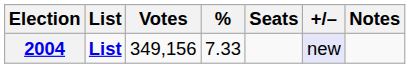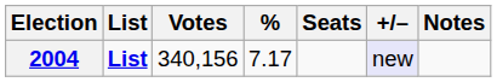 <table class=wikitable>
 <tr>
 <th>Election</th>
 <th>List</th>
 <th>Votes</th>
 <th>%</th>
 <th>Seats</th>
 <th>+/–</th>
 <th>Notes</th>
 </tr>
 <tr>
 <th><a href='#'>2004</a></th>
 <td><strong><a href='#'>List</a></strong></td>
-<td>349,156</td>
-<td>7.33</td>
+<td>340,156</td>
+<td>7.17</td>
 <td></td>
 <td style="background: lavender;">new</td>
 <td></td>
 </tr>
 </table>
